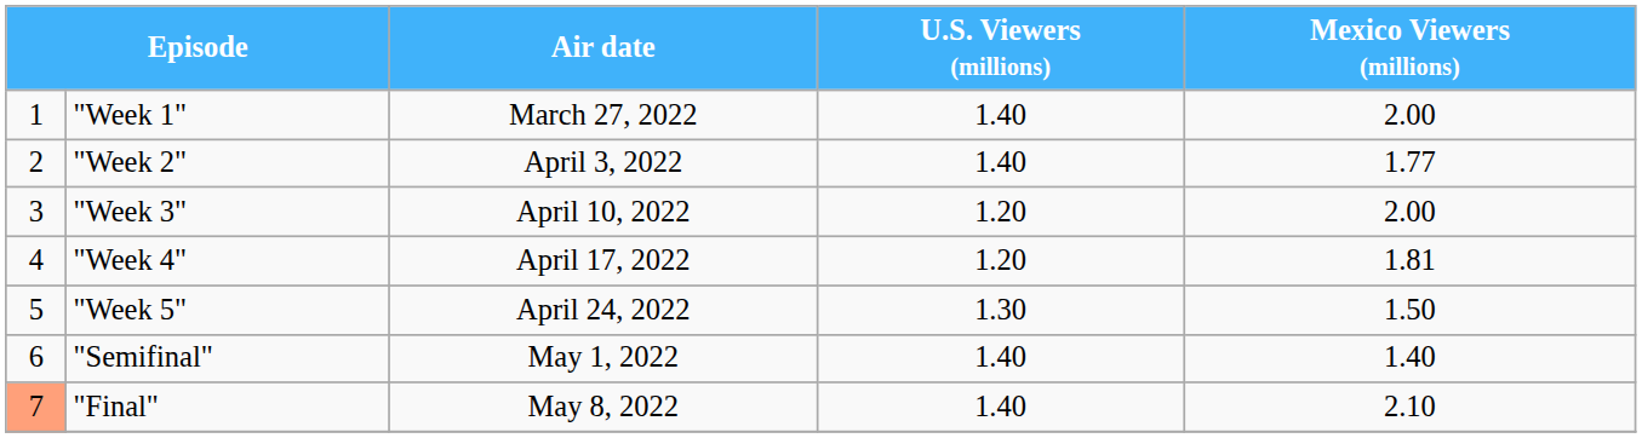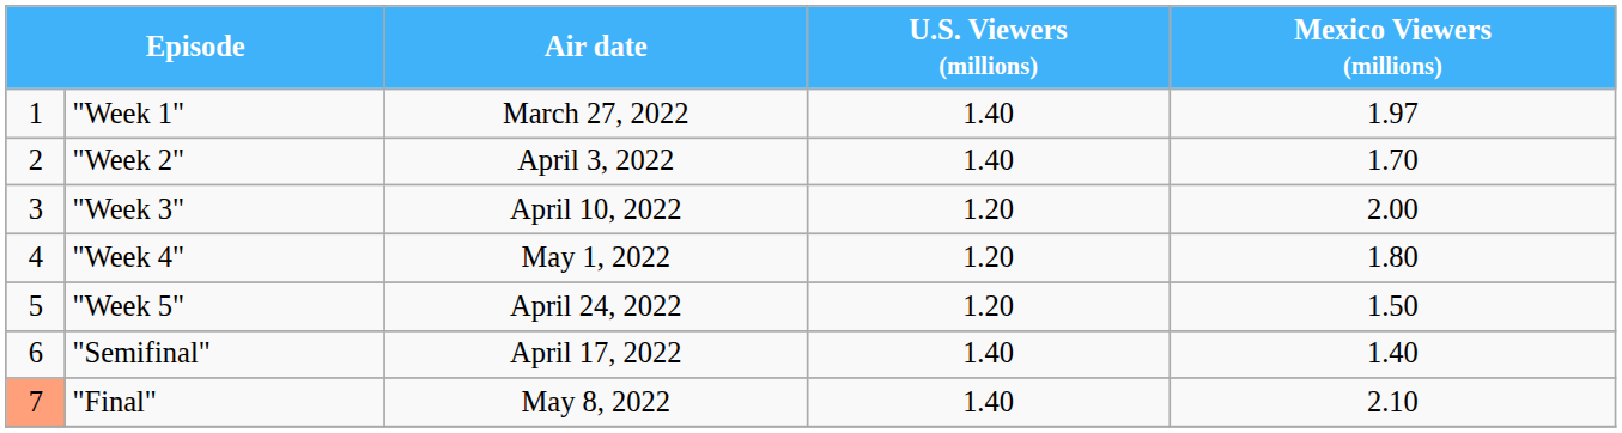 <table class="wikitable" style="text-align:center; font-size:90%; width: 50%">
 <tr>
 <th style="background:#40B2FA; color:white;" colspan="2">Episode</th>
 <th style="background:#40B2FA; color:white;">Air date</th>
 <th style="background:#40B2FA; color:white;">U.S. Viewers<br><small>(millions)</small></th>
 <th style="background:#40B2FA; color:white;">Mexico Viewers<br><small>(millions)</small></th>
 </tr>
 <tr>
 <td>1</td>
 <td style="text-align:left;">"Week 1"</td>
 <td>March 27, 2022</td>
 <td>1.40</td>
-<td>2.00</td>
+<td>1.97</td>
 </tr>
 <tr>
 <td>2</td>
 <td style="text-align:left;">"Week 2"</td>
 <td>April 3, 2022</td>
 <td>1.40</td>
-<td>1.77</td>
+<td>1.70</td>
 </tr>
 <tr>
 <td>3</td>
 <td style="text-align:left;">"Week 3"</td>
 <td>April 10, 2022</td>
 <td>1.20</td>
 <td>2.00</td>
 </tr>
 <tr>
 <td>4</td>
 <td style="text-align:left;">"Week 4"</td>
-<td>April 17, 2022</td>
+<td>May 1, 2022</td>
 <td>1.20</td>
-<td>1.81</td>
+<td>1.80</td>
 </tr>
 <tr>
 <td>5</td>
 <td style="text-align:left;">"Week 5"</td>
 <td>April 24, 2022</td>
-<td>1.30</td>
+<td>1.20</td>
 <td>1.50</td>
 </tr>
 <tr>
 <td>6</td>
 <td style="text-align:left;">"Semifinal"</td>
-<td>May 1, 2022</td>
+<td>April 17, 2022</td>
 <td>1.40</td>
 <td>1.40</td>
 </tr>
 <tr>
 <td style="background: lightsalmon;">7</td>
 <td style="text-align:left;">"Final"</td>
 <td>May 8, 2022</td>
 <td>1.40</td>
 <td>2.10</td>
 </tr>
 <tr>
 </tr>
 </table>
